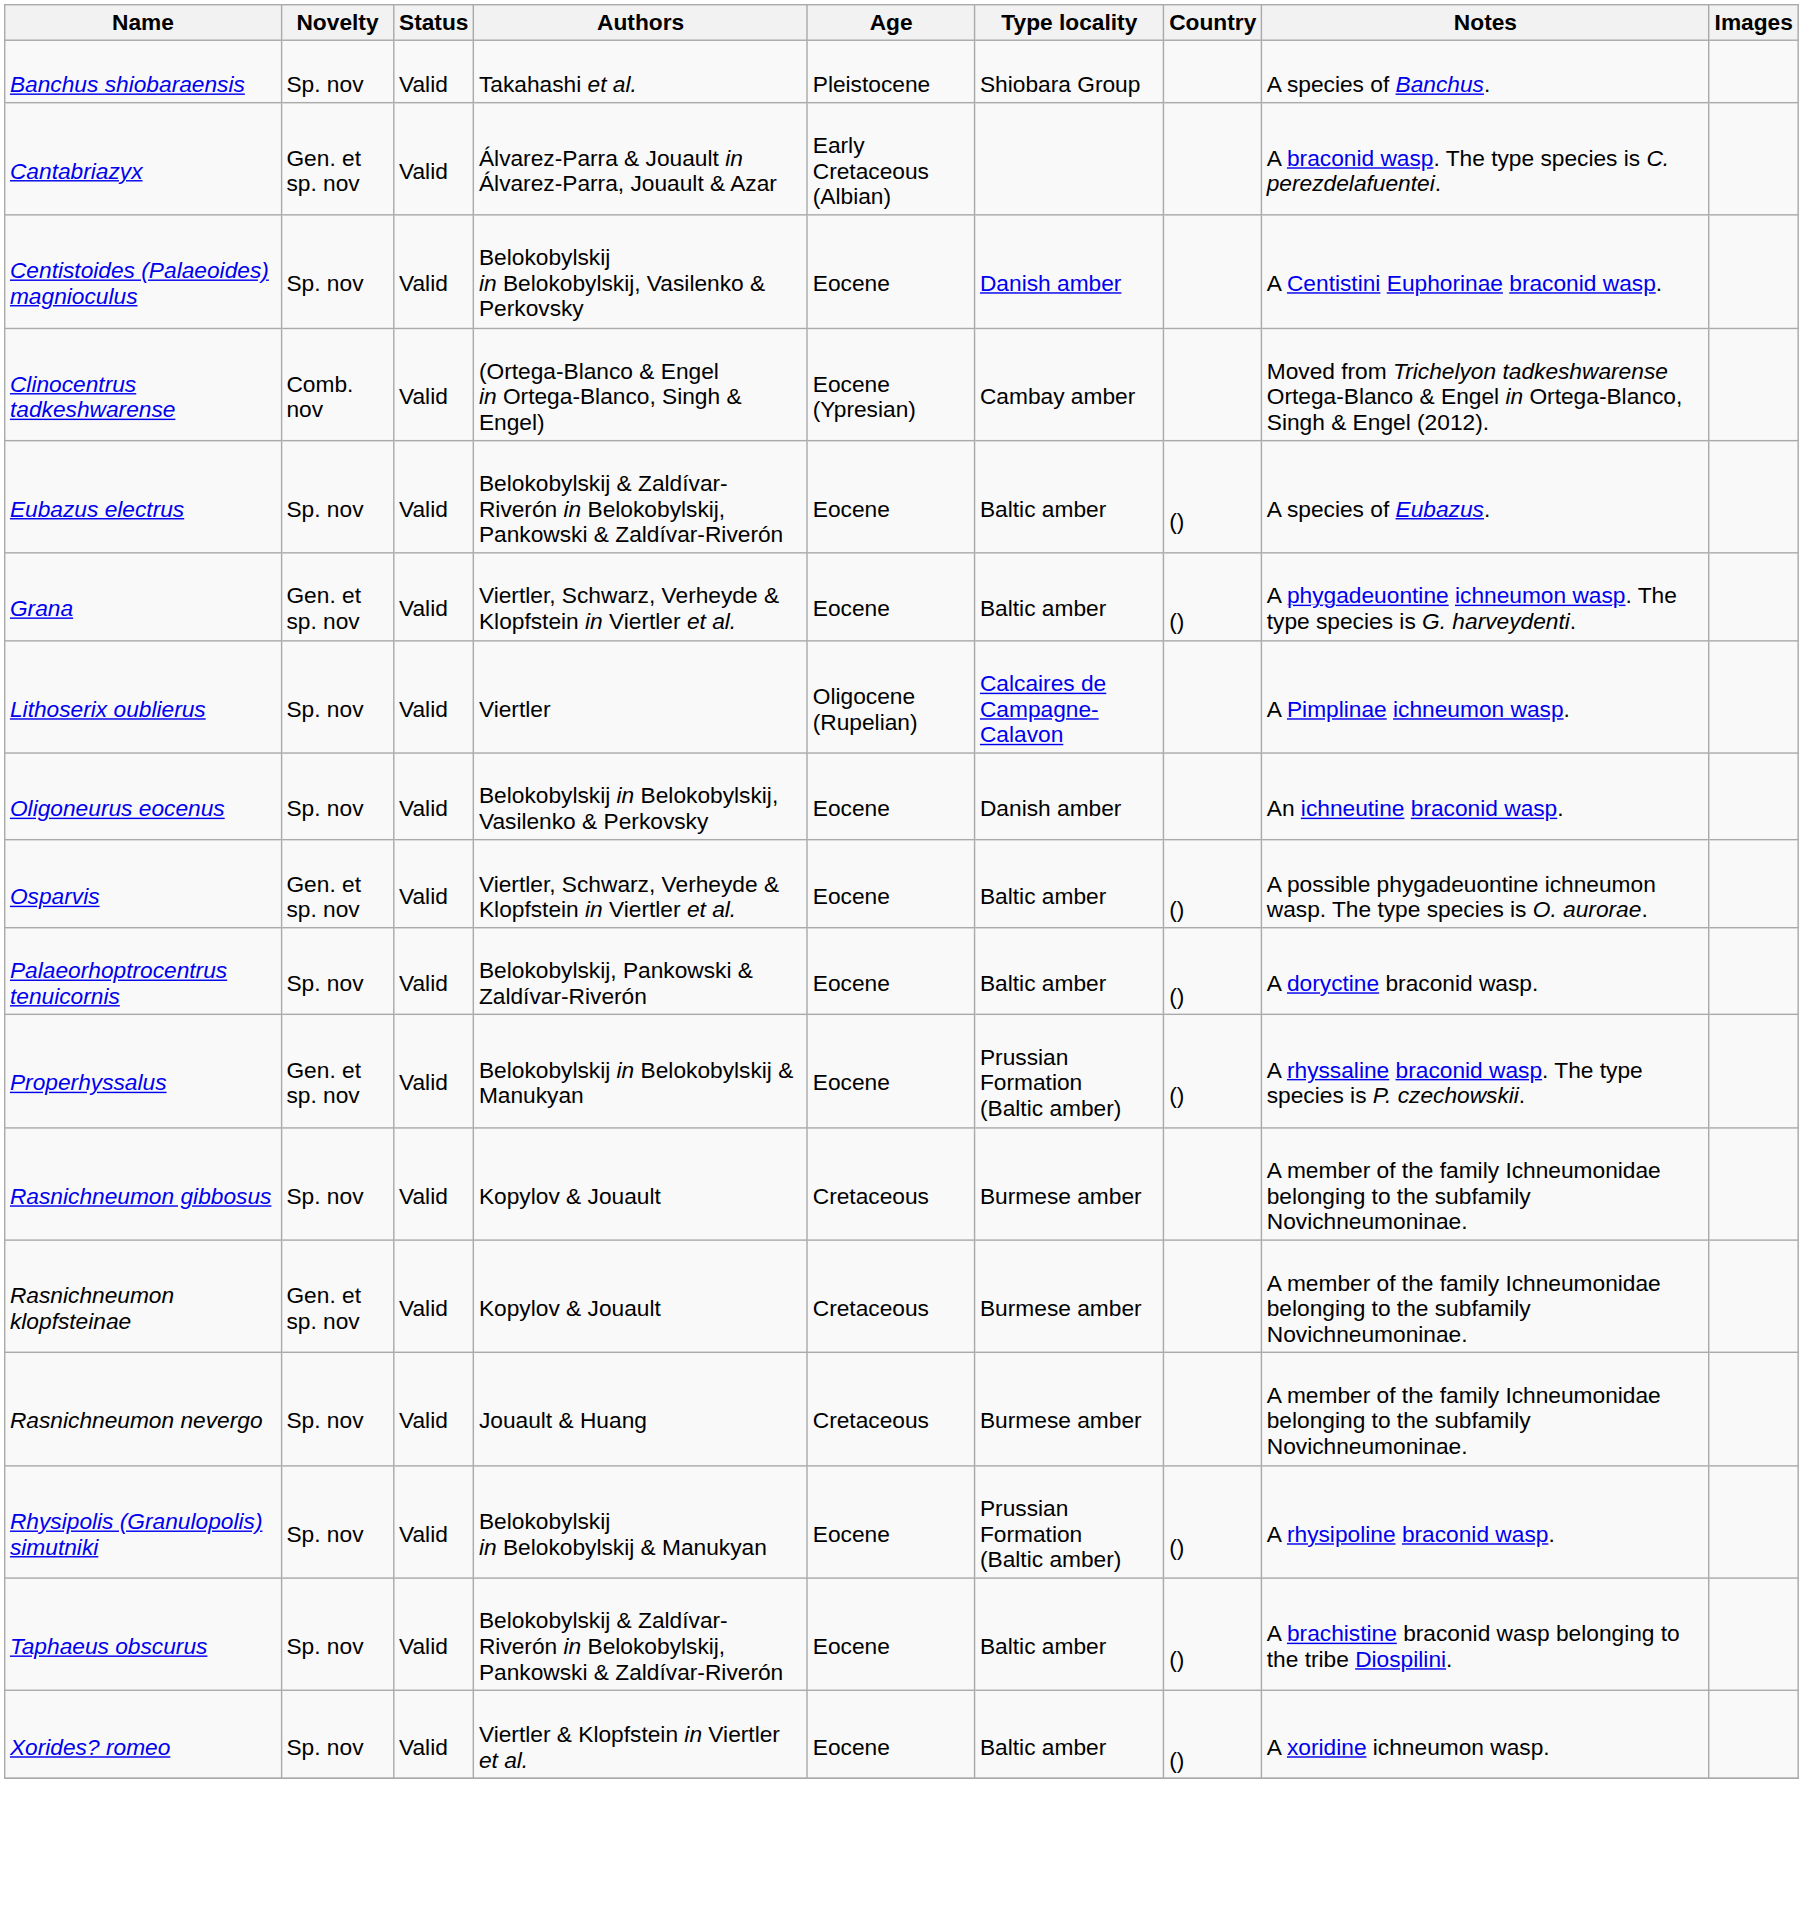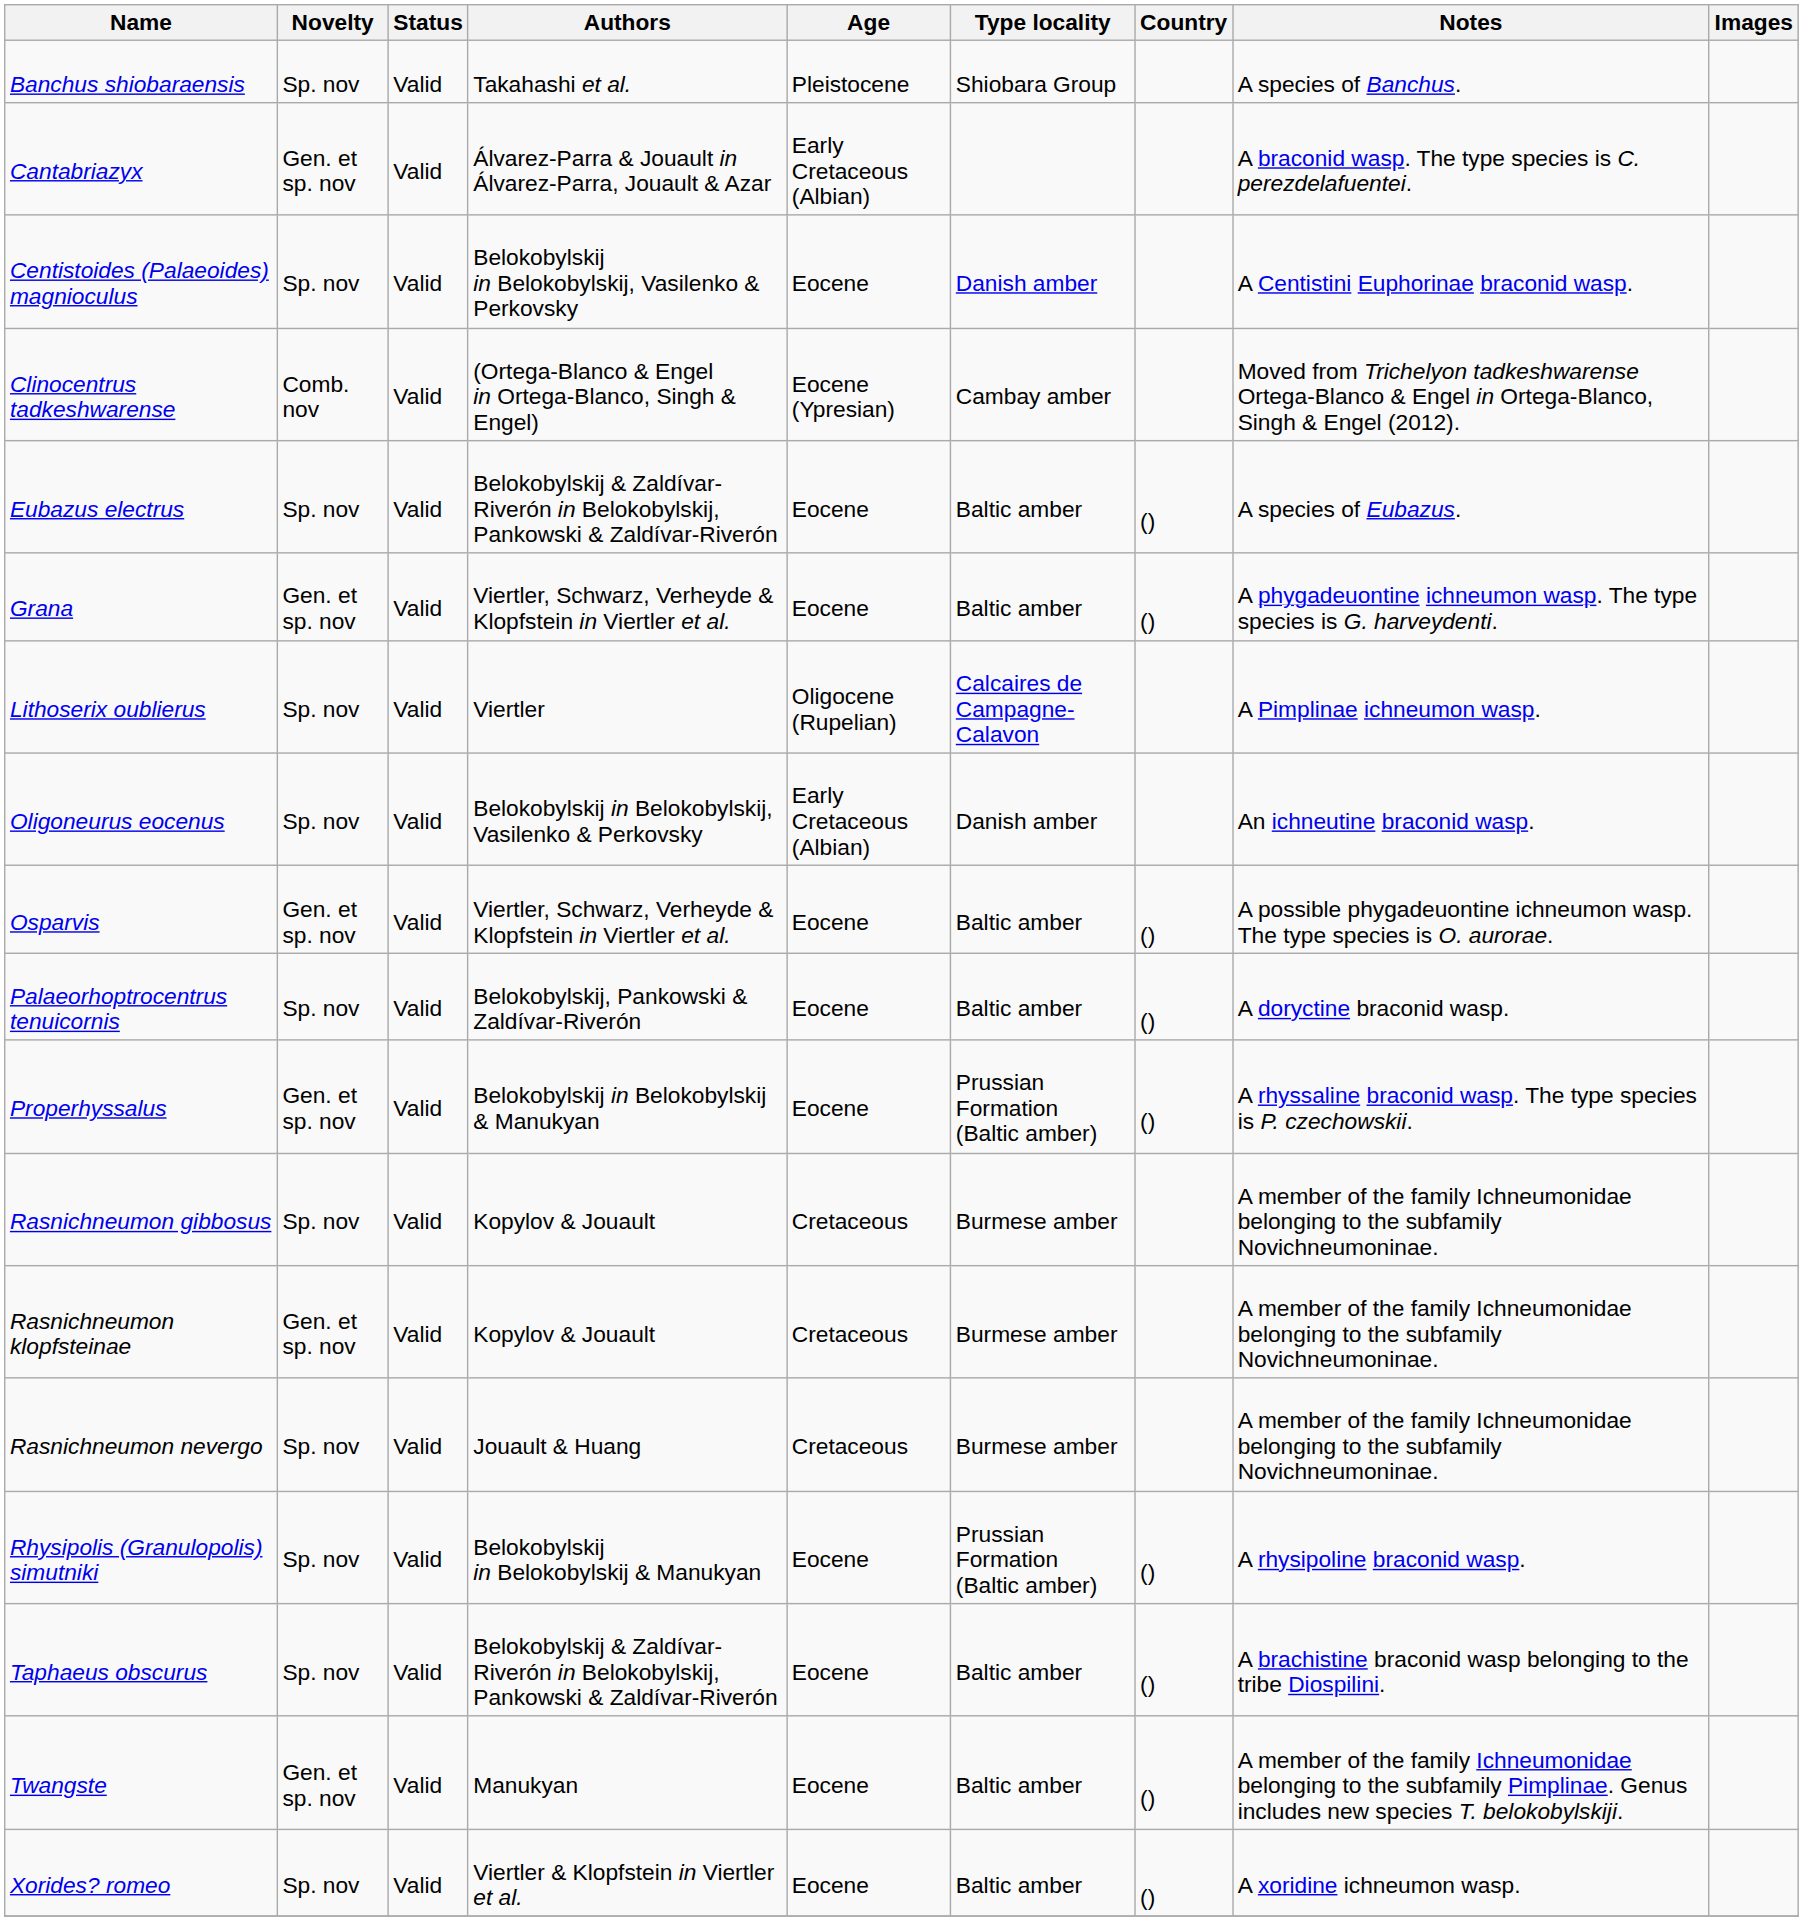 <table class="wikitable sortable" align="center" width="100%">
 <tr>
 <th>Name</th>
 <th>Novelty</th>
 <th>Status</th>
 <th>Authors</th>
 <th>Age</th>
 <th>Type locality</th>
 <th>Country</th>
 <th>Notes</th>
 <th>Images</th>
 </tr>
 <tr>
 <td><br><em><a href='#'>Banchus shiobaraensis</a></em></td>
 <td><br>Sp. nov</td>
 <td><br>Valid</td>
 <td><br>Takahashi <em>et al.</em></td>
 <td><br>Pleistocene</td>
 <td><br>Shiobara Group</td>
 <td><br></td>
 <td><br>A species of <em><a href='#'>Banchus</a></em>.</td>
 <td></td>
 </tr>
 <tr>
 <td><br><em><a href='#'>Cantabriazyx</a></em></td>
 <td><br>Gen. et sp. nov</td>
 <td><br>Valid</td>
 <td><br>Álvarez-Parra & Jouault <em>in</em> Álvarez-Parra, Jouault & Azar</td>
 <td><br>Early Cretaceous (Albian)</td>
 <td></td>
 <td><br></td>
 <td><br>A <a href='#'>braconid wasp</a>. The type species is <em>C. perezdelafuentei</em>.</td>
 <td></td>
 </tr>
 <tr>
 <td><br><em><a href='#'>Centistoides (Palaeoides) magnioculus</a></em></td>
 <td><br>Sp. nov</td>
 <td><br>Valid</td>
 <td><br>Belokobylskij<br> <em>in</em> Belokobylskij, Vasilenko & Perkovsky</td>
 <td><br>Eocene</td>
 <td><br><a href='#'>Danish amber</a></td>
 <td><br></td>
 <td><br>A <a href='#'>Centistini</a> <a href='#'>Euphorinae</a> <a href='#'>braconid wasp</a>.</td>
 <td><br></td>
 </tr>
 <tr>
 <td><br><em><a href='#'>Clinocentrus tadkeshwarense</a></em></td>
 <td><br>Comb. nov</td>
 <td><br>Valid</td>
 <td><br>(Ortega-Blanco & Engel <br> <em>in</em> Ortega-Blanco, Singh & Engel)</td>
 <td><br>Eocene (Ypresian)</td>
 <td><br>Cambay amber</td>
 <td><br></td>
 <td><br>Moved from <em>Trichelyon tadkeshwarense</em> Ortega-Blanco & Engel <em>in</em> Ortega-Blanco, Singh & Engel (2012).</td>
 <td></td>
 </tr>
 <tr>
 <td><br><em><a href='#'>Eubazus electrus</a></em></td>
 <td><br>Sp. nov</td>
 <td><br>Valid</td>
 <td><br>Belokobylskij & Zaldívar-Riverón <em>in</em> Belokobylskij, Pankowski & Zaldívar-Riverón</td>
 <td><br>Eocene</td>
 <td><br>Baltic amber</td>
 <td><br><br>()</td>
 <td><br>A species of <em><a href='#'>Eubazus</a></em>.</td>
 <td></td>
 </tr>
 <tr>
 <td><br><em><a href='#'>Grana</a></em></td>
 <td><br>Gen. et sp. nov</td>
 <td><br>Valid</td>
 <td><br>Viertler, Schwarz, Verheyde & Klopfstein <em>in</em> Viertler <em>et al.</em></td>
 <td><br>Eocene</td>
 <td><br>Baltic amber</td>
 <td><br><br>()</td>
 <td><br>A <a href='#'>phygadeuontine</a> <a href='#'>ichneumon wasp</a>. The type species is <em>G. harveydenti</em>.</td>
 <td></td>
 </tr>
 <tr>
 <td><br><em><a href='#'>Lithoserix oublierus</a></em></td>
 <td><br>Sp. nov</td>
 <td><br>Valid</td>
 <td><br>Viertler</td>
 <td><br>Oligocene (Rupelian)</td>
 <td><br><a href='#'>Calcaires de Campagne-Calavon</a></td>
 <td><br></td>
 <td><br>A <a href='#'>Pimplinae</a> <a href='#'>ichneumon wasp</a>.</td>
 <td><br></td>
 </tr>
 <tr>
 <td><br><em><a href='#'>Oligoneurus eocenus</a></em></td>
 <td><br>Sp. nov</td>
 <td><br>Valid</td>
 <td><br>Belokobylskij <em>in</em> Belokobylskij, Vasilenko & Perkovsky</td>
-<td><br>Eocene</td>
+<td><br>Early Cretaceous (Albian)</td>
 <td><br>Danish amber</td>
 <td><br></td>
 <td><br>An <a href='#'>ichneutine</a> <a href='#'>braconid wasp</a>.</td>
 <td></td>
 </tr>
 <tr>
 <td><br><em><a href='#'>Osparvis</a></em></td>
 <td><br>Gen. et sp. nov</td>
 <td><br>Valid</td>
 <td><br>Viertler, Schwarz, Verheyde & Klopfstein <em>in</em> Viertler <em>et al.</em></td>
 <td><br>Eocene</td>
 <td><br>Baltic amber</td>
 <td><br><br>()</td>
 <td><br>A possible phygadeuontine ichneumon wasp. The type species is <em>O. aurorae</em>.</td>
 <td></td>
 </tr>
 <tr>
 <td><br><em><a href='#'>Palaeorhoptrocentrus tenuicornis</a></em></td>
 <td><br>Sp. nov</td>
 <td><br>Valid</td>
 <td><br>Belokobylskij, Pankowski & Zaldívar-Riverón</td>
 <td><br>Eocene</td>
 <td><br>Baltic amber</td>
 <td><br><br>()</td>
 <td><br>A <a href='#'>doryctine</a> braconid wasp.</td>
 <td></td>
 </tr>
 <tr>
 <td><br><em><a href='#'>Properhyssalus</a></em></td>
 <td><br>Gen. et sp. nov</td>
 <td><br>Valid</td>
 <td><br>Belokobylskij <em>in</em> Belokobylskij & Manukyan</td>
 <td><br>Eocene</td>
 <td><br>Prussian Formation<br>(Baltic amber)</td>
 <td><br><br>()</td>
 <td><br>A <a href='#'>rhyssaline</a> <a href='#'>braconid wasp</a>. The type species is <em>P. czechowskii</em>.</td>
 <td></td>
 </tr>
 <tr>
 <td><br><em><a href='#'>Rasnichneumon gibbosus</a></em></td>
 <td><br>Sp. nov</td>
 <td><br>Valid</td>
 <td><br>Kopylov & Jouault</td>
 <td><br>Cretaceous</td>
 <td><br>Burmese amber</td>
 <td><br></td>
 <td><br>A member of the family Ichneumonidae belonging to the subfamily Novichneumoninae.</td>
 <td></td>
 </tr>
 <tr>
 <td><br><em>Rasnichneumon klopfsteinae</em></td>
 <td><br>Gen. et sp. nov</td>
 <td><br>Valid</td>
 <td><br>Kopylov & Jouault</td>
 <td><br>Cretaceous</td>
 <td><br>Burmese amber</td>
 <td><br></td>
 <td><br>A member of the family Ichneumonidae belonging to the subfamily Novichneumoninae.</td>
 <td></td>
 </tr>
 <tr>
 <td><br><em>Rasnichneumon nevergo</em></td>
 <td><br>Sp. nov</td>
 <td><br>Valid</td>
 <td><br>Jouault & Huang</td>
 <td><br>Cretaceous</td>
 <td><br>Burmese amber</td>
 <td><br></td>
 <td><br>A member of the family Ichneumonidae belonging to the subfamily Novichneumoninae.</td>
 <td></td>
 </tr>
 <tr>
 <td><br><em><a href='#'>Rhysipolis (Granulopolis) simutniki</a></em></td>
 <td><br>Sp. nov</td>
 <td><br>Valid</td>
 <td><br>Belokobylskij<br> <em>in</em> Belokobylskij & Manukyan</td>
 <td><br>Eocene</td>
 <td><br>Prussian Formation<br>(Baltic amber)</td>
 <td><br><br>()</td>
 <td><br>A <a href='#'>rhysipoline</a> <a href='#'>braconid wasp</a>.</td>
 <td></td>
 </tr>
 <tr>
 <td><br><em><a href='#'>Taphaeus obscurus</a></em></td>
 <td><br>Sp. nov</td>
 <td><br>Valid</td>
 <td><br>Belokobylskij & Zaldívar-Riverón <em>in</em> Belokobylskij, Pankowski & Zaldívar-Riverón</td>
 <td><br>Eocene</td>
 <td><br>Baltic amber</td>
 <td><br><br>()</td>
 <td><br>A <a href='#'>brachistine</a> braconid wasp belonging to the tribe <a href='#'>Diospilini</a>.</td>
 <td></td>
 </tr>
 <tr>
+<td><br><em><a href='#'>Twangste</a></em></td>
+<td><br>Gen. et sp. nov</td>
+<td><br>Valid</td>
+<td><br>Manukyan</td>
+<td><br>Eocene</td>
+<td><br>Baltic amber</td>
+<td><br><br>()</td>
+<td><br>A member of the family <a href='#'>Ichneumonidae</a> belonging to the subfamily <a href='#'>Pimplinae</a>. Genus includes new species <em>T. belokobylskiji</em>.</td>
+<td></td>
+</tr>
+<tr>
 <td><br><em><a href='#'>Xorides? romeo</a></em></td>
 <td><br>Sp. nov</td>
 <td><br>Valid</td>
 <td><br>Viertler & Klopfstein <em>in</em> Viertler <em>et al.</em></td>
 <td><br>Eocene</td>
 <td><br>Baltic amber</td>
 <td><br><br>()</td>
 <td><br>A <a href='#'>xoridine</a> ichneumon wasp.</td>
 <td></td>
 </tr>
 <tr>
 </tr>
 </table>
